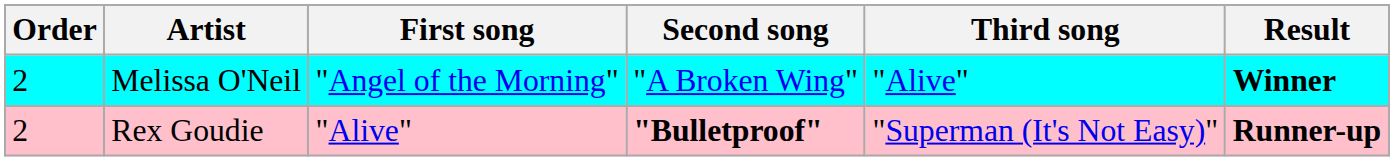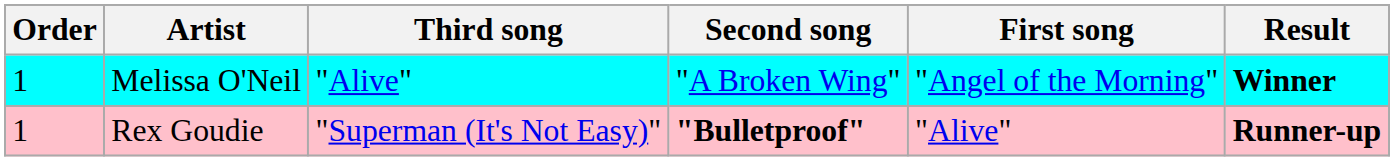 <table class=wikitable>
 <tr>
 <th>Order</th>
 <th>Artist</th>
+<th>Third song</th>
+<th>Second song</th>
 <th>First song</th>
-<th>Second song</th>
-<th>Third song</th>
 <th>Result</th>
 </tr>
 <tr style="background:cyan;">
-<td>2</td>
+<td>1</td>
 <td>Melissa O'Neil</td>
+<td>"<a href='#'>Alive</a>"</td>
+<td>"<a href='#'>A Broken Wing</a>"</td>
 <td>"<a href='#'>Angel of the Morning</a>"</td>
-<td>"<a href='#'>A Broken Wing</a>"</td>
-<td>"<a href='#'>Alive</a>"</td>
 <td><strong>Winner</strong></td>
 </tr>
 <tr style="background:pink;">
-<td>2</td>
+<td>1</td>
 <td>Rex Goudie</td>
+<td>"<a href='#'>Superman (It's Not Easy)</a>"</td>
+<td><strong>"Bulletproof"</strong></td>
 <td>"<a href='#'>Alive</a>"</td>
-<td><strong>"Bulletproof"</strong></td>
-<td>"<a href='#'>Superman (It's Not Easy)</a>"</td>
 <td><strong>Runner-up</strong></td>
 </tr>
 </table>
